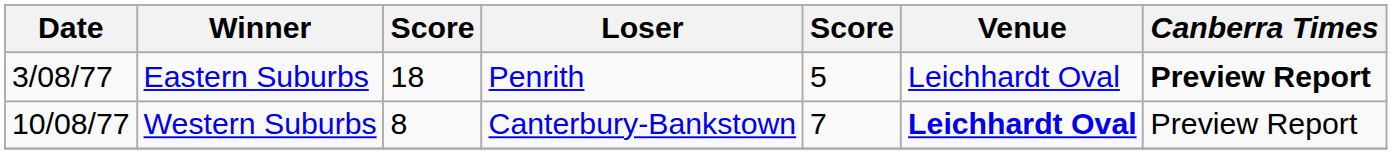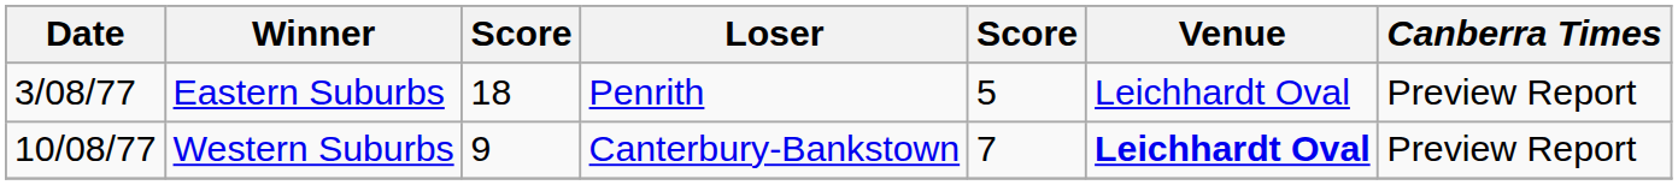 <table class="wikitable">
 <tr>
 <th>Date</th>
 <th>Winner</th>
 <th>Score</th>
 <th>Loser</th>
 <th>Score</th>
 <th>Venue</th>
 <th><em>Canberra Times</em></th>
 </tr>
 <tr>
 <td>3/08/77</td>
 <td> <a href='#'>Eastern Suburbs</a></td>
 <td>18</td>
 <td> <a href='#'>Penrith</a></td>
 <td>5</td>
 <td><a href='#'>Leichhardt Oval</a></td>
-<td><strong>Preview Report</strong></td>
+<td>Preview Report</td>
 </tr>
 <tr>
 <td>10/08/77</td>
 <td> <a href='#'>Western Suburbs</a></td>
-<td>8</td>
+<td>9</td>
 <td> <a href='#'>Canterbury-Bankstown</a></td>
 <td>7</td>
 <td><strong><a href='#'>Leichhardt Oval</a></strong></td>
 <td>Preview Report</td>
 </tr>
 <tr>
 </tr>
 </table>
